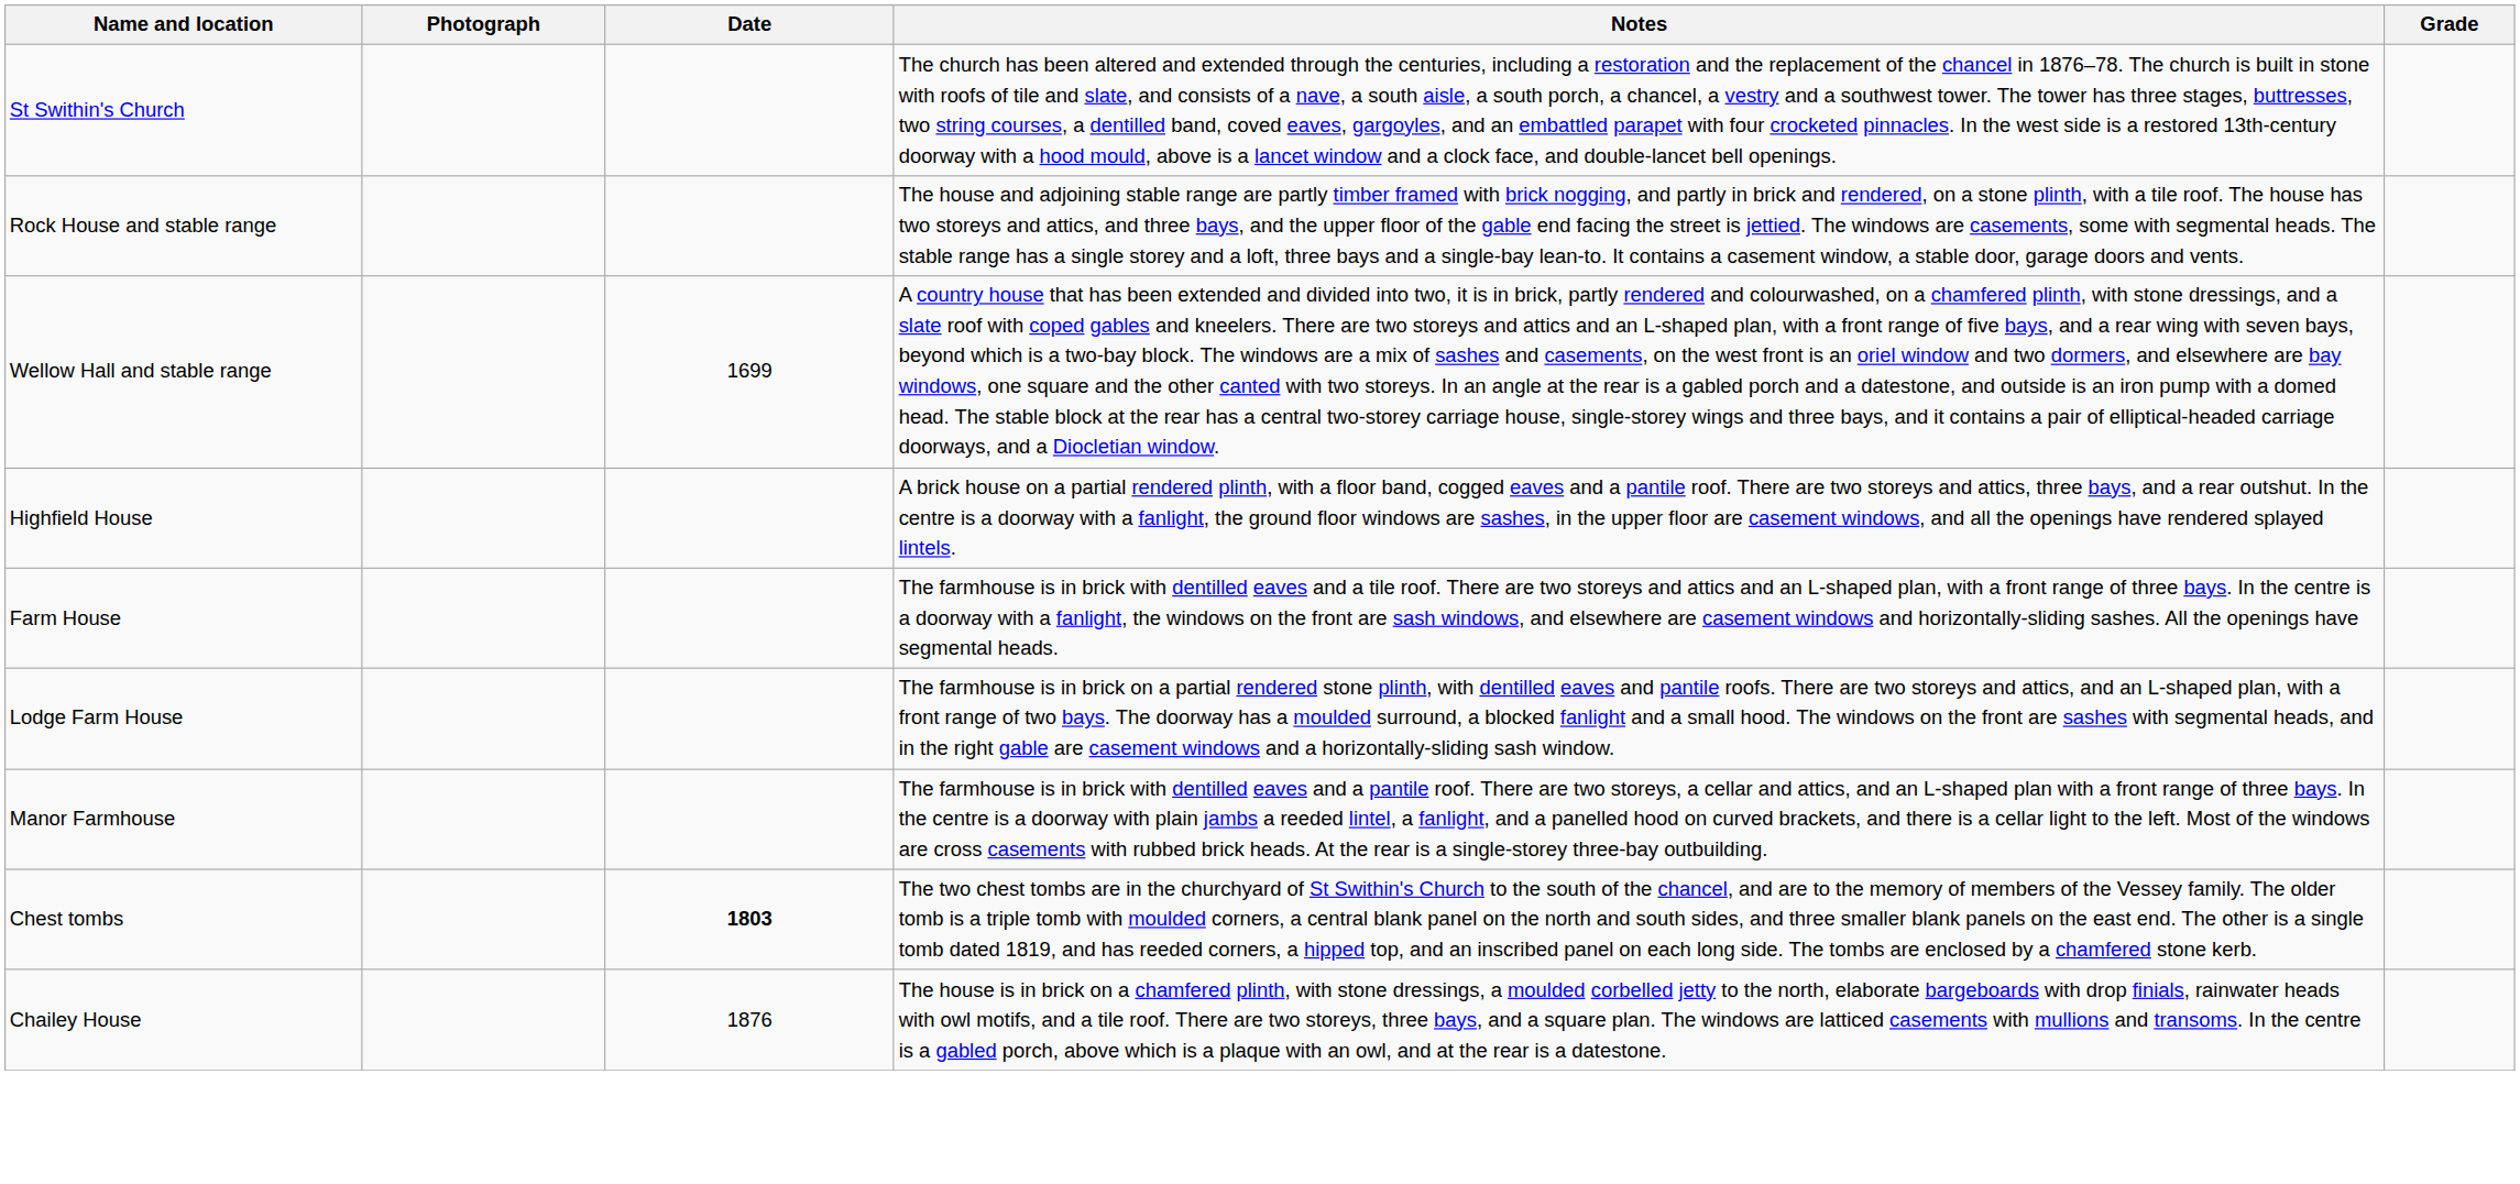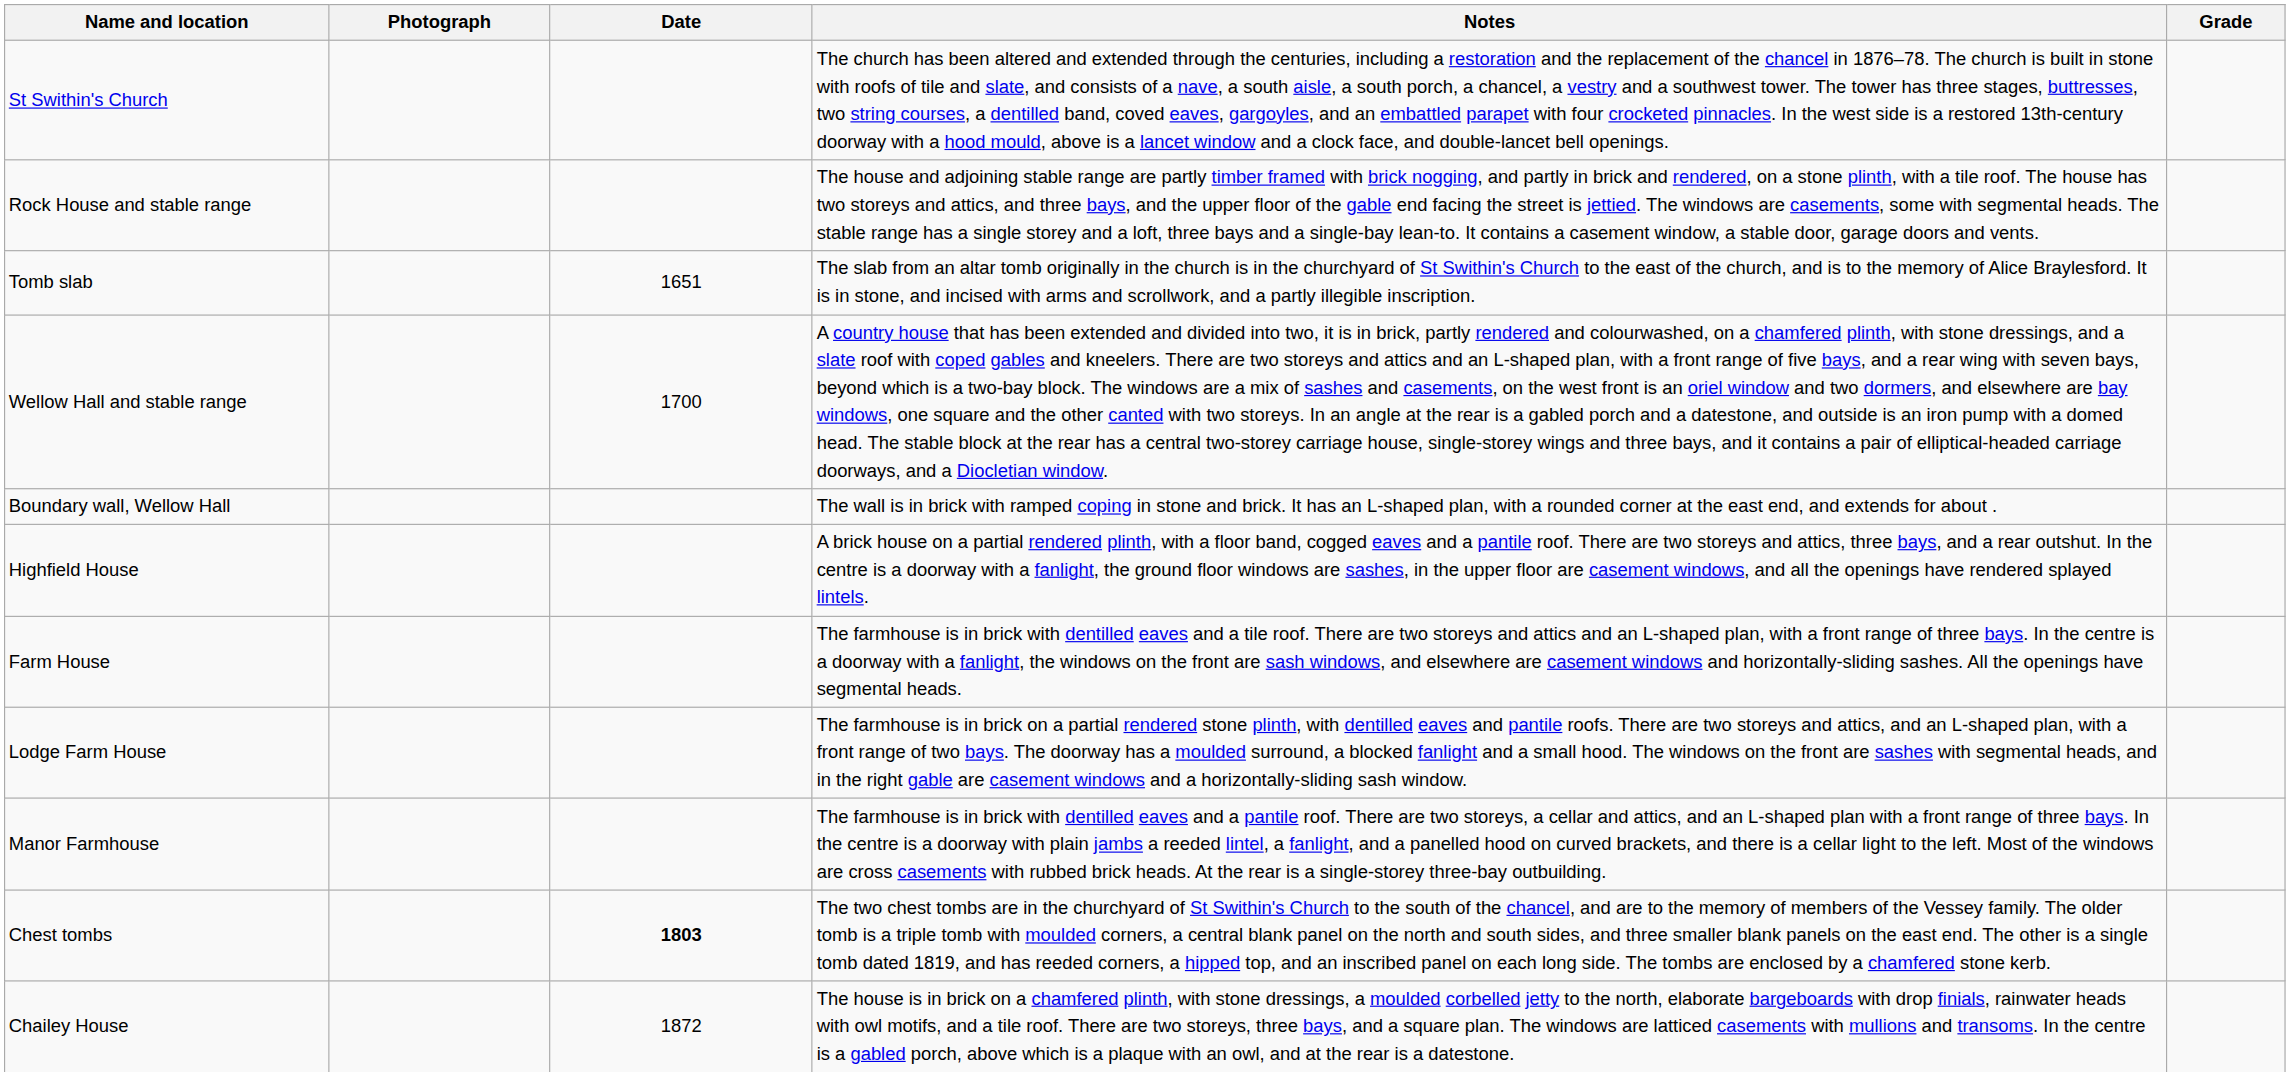 <table class="wikitable sortable plainrowheaders" style="width:100%; border:0px; text-align:left; line-height:150%">
 <tr>
 <th scope="col"  style="width:150px">Name and location</th>
 <th scope="col"  style="width:100px" class="unsortable">Photograph</th>
 <th scope="col"  style="width:120px">Date</th>
 <th scope="col"  style="width:650px" class="unsortable">Notes</th>
 <th scope="col"  style="width:50px">Grade</th>
 </tr>
 <tr>
 <td><a href='#'>St Swithin's Church</a><br><small></small></td>
 <td></td>
 <td align="center"></td>
 <td>The church has been altered and extended through the centuries, including a <a href='#'>restoration</a> and the replacement of the <a href='#'>chancel</a> in 1876–78.  The church is built in stone with roofs of tile and <a href='#'>slate</a>, and consists of a <a href='#'>nave</a>, a south <a href='#'>aisle</a>, a south porch, a chancel, a <a href='#'>vestry</a> and a southwest tower.  The tower has three stages, <a href='#'>buttresses</a>, two <a href='#'>string courses</a>, a <a href='#'>dentilled</a> band, coved <a href='#'>eaves</a>, <a href='#'>gargoyles</a>, and an <a href='#'>embattled</a> <a href='#'>parapet</a> with four <a href='#'>crocketed</a> <a href='#'>pinnacles</a>.  In the west side is a restored 13th-century doorway with a <a href='#'>hood mould</a>, above is a <a href='#'>lancet window</a> and a clock face, and double-lancet bell openings.</td>
 <td align="center" ></td>
 </tr>
 <tr>
 <td>Rock House and stable range<br><small></small></td>
 <td></td>
 <td align="center"></td>
 <td>The house and adjoining stable range are partly <a href='#'>timber framed</a> with <a href='#'>brick nogging</a>, and partly in brick and <a href='#'>rendered</a>, on a stone <a href='#'>plinth</a>, with a tile roof.  The house has two storeys and attics, and three <a href='#'>bays</a>, and the upper floor of the <a href='#'>gable</a> end facing the street is <a href='#'>jettied</a>.  The windows are <a href='#'>casements</a>, some with segmental heads.  The stable range has a single storey and a loft, three bays and a single-bay lean-to.  It contains a casement window, a stable door, garage doors and vents.</td>
 <td align="center" ></td>
 </tr>
 <tr>
+<td>Tomb slab<br><small></small></td>
+<td></td>
+<td align="center">1651</td>
+<td>The slab from an altar tomb originally in the church is in the churchyard of <a href='#'>St Swithin's Church</a> to the east of the church, and is to the memory of Alice Braylesford.  It is in  stone, and incised with arms and scrollwork, and a partly illegible inscription.</td>
+<td align="center" ></td>
+</tr>
+<tr>
 <td>Wellow Hall and stable range<br><small></small></td>
 <td></td>
-<td align="center">1699</td>
+<td align="center">1700</td>
 <td>A <a href='#'>country house</a> that has been extended and divided into two, it is in brick, partly <a href='#'>rendered</a> and colourwashed, on a <a href='#'>chamfered</a> <a href='#'>plinth</a>, with stone dressings, and a <a href='#'>slate</a> roof with <a href='#'>coped</a> <a href='#'>gables</a> and kneelers.  There are two storeys and attics and an L-shaped plan, with a front range of five <a href='#'>bays</a>, and a rear wing with seven bays, beyond which is a two-bay block.  The windows are a mix of <a href='#'>sashes</a> and <a href='#'>casements</a>, on the west front is an <a href='#'>oriel window</a> and two <a href='#'>dormers</a>, and elsewhere are <a href='#'>bay windows</a>, one square and the other <a href='#'>canted</a> with two storeys.  In an angle at the rear is a gabled porch and a datestone, and outside is an iron pump with a domed head.  The stable block at the rear has a central two-storey carriage house, single-storey wings and three bays, and it contains a pair of elliptical-headed carriage doorways, and a <a href='#'>Diocletian window</a>.</td>
+<td align="center" ></td>
+</tr>
+<tr>
+<td>Boundary wall, Wellow Hall<br><small></small></td>
+<td></td>
+<td align="center"></td>
+<td>The wall is in brick with ramped <a href='#'>coping</a> in stone and brick.  It has an L-shaped plan, with a rounded corner at the east end, and extends for about .</td>
 <td align="center" ></td>
 </tr>
 <tr>
 <td>Highfield House<br><small></small></td>
 <td></td>
 <td align="center"></td>
 <td>A brick house on a partial <a href='#'>rendered</a> <a href='#'>plinth</a>, with a  floor band, cogged <a href='#'>eaves</a> and a <a href='#'>pantile</a> roof.  There are two storeys and attics, three <a href='#'>bays</a>, and a rear outshut.  In the centre is a doorway with a <a href='#'>fanlight</a>, the ground floor windows are <a href='#'>sashes</a>, in the upper floor are <a href='#'>casement windows</a>, and all the openings have rendered splayed <a href='#'>lintels</a>.</td>
 <td align="center" ></td>
 </tr>
 <tr>
 <td>Farm House<br><small></small></td>
 <td></td>
 <td align="center"></td>
 <td>The farmhouse is in brick with <a href='#'>dentilled</a> <a href='#'>eaves</a> and a tile roof.  There are two storeys and attics and an L-shaped plan, with a front range of three <a href='#'>bays</a>.  In the centre is a doorway with a <a href='#'>fanlight</a>, the windows on the front are <a href='#'>sash windows</a>, and elsewhere are <a href='#'>casement windows</a> and horizontally-sliding sashes.  All the openings have segmental heads.</td>
 <td align="center" ></td>
 </tr>
 <tr>
 <td>Lodge Farm House<br><small></small></td>
 <td></td>
 <td align="center"></td>
 <td>The farmhouse is in brick on a partial <a href='#'>rendered</a> stone <a href='#'>plinth</a>, with <a href='#'>dentilled</a> <a href='#'>eaves</a> and <a href='#'>pantile</a> roofs.  There are two storeys and attics, and an L-shaped plan, with a front range of two <a href='#'>bays</a>.  The doorway has a <a href='#'>moulded</a> surround, a blocked <a href='#'>fanlight</a> and a small hood.  The windows on the front are <a href='#'>sashes</a> with segmental heads, and in the right <a href='#'>gable</a> are <a href='#'>casement windows</a> and a horizontally-sliding sash window.</td>
 <td align="center" ></td>
 </tr>
 <tr>
 <td>Manor Farmhouse<br><small></small></td>
 <td></td>
 <td align="center"></td>
 <td>The farmhouse is in brick with <a href='#'>dentilled</a> <a href='#'>eaves</a> and a <a href='#'>pantile</a> roof.  There are two storeys, a cellar and attics, and an L-shaped plan with a front range of three <a href='#'>bays</a>.  In the centre is a doorway with plain <a href='#'>jambs</a> a reeded <a href='#'>lintel</a>, a <a href='#'>fanlight</a>, and a panelled hood on curved brackets, and there is a cellar light to the left.  Most of the windows are cross <a href='#'>casements</a> with rubbed brick heads.  At the rear is a single-storey three-bay outbuilding.</td>
 <td align="center" ></td>
 </tr>
 <tr>
 <td>Chest tombs<br><small></small></td>
 <td></td>
 <td align="center"><strong>1803</strong></td>
 <td>The two chest tombs are in the churchyard of <a href='#'>St Swithin's Church</a> to the south of the <a href='#'>chancel</a>, and are to the memory of members of the Vessey family.  The older tomb is a triple tomb with <a href='#'>moulded</a> corners, a central blank panel on the north and south sides, and three smaller blank panels on the east end.  The other is a single tomb dated 1819, and has reeded corners, a <a href='#'>hipped</a> top, and an inscribed panel on each long side.  The tombs are enclosed by a <a href='#'>chamfered</a> stone kerb.</td>
 <td align="center" ></td>
 </tr>
 <tr>
 <td>Chailey House<br><small></small></td>
 <td></td>
-<td align="center">1876</td>
+<td align="center">1872</td>
 <td>The house is in brick on a <a href='#'>chamfered</a> <a href='#'>plinth</a>, with stone dressings, a <a href='#'>moulded</a> <a href='#'>corbelled</a> <a href='#'>jetty</a> to the north, elaborate <a href='#'>bargeboards</a> with drop <a href='#'>finials</a>, rainwater heads with owl motifs, and a tile roof.  There are two storeys, three <a href='#'>bays</a>, and a square plan.  The windows are latticed <a href='#'>casements</a> with <a href='#'>mullions</a> and <a href='#'>transoms</a>.  In the centre is a <a href='#'>gabled</a> porch, above which is a plaque with an owl, and at the rear is a datestone.</td>
 <td align="center" ></td>
 </tr>
 <tr>
 </tr>
 </table>
